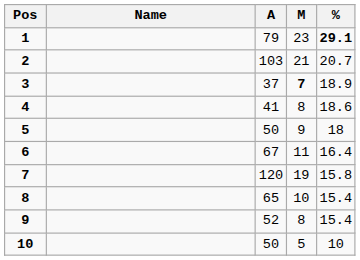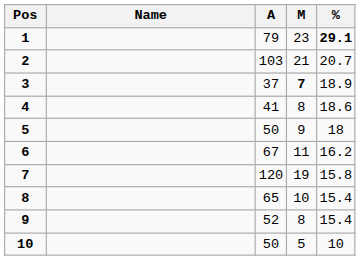 <table class="wikitable" style="text-align:center; font-size:90%;">
 <tr>
 <th width=30px>Pos</th>
 <th width=175px>Name</th>
 <th width=20px>A</th>
 <th width=20px>M</th>
 <th width=25px>%</th>
 </tr>
 <tr>
 <td><strong>1</strong></td>
 <td align=left><strong></strong></td>
 <td>79</td>
 <td>23</td>
 <td><strong>29.1</strong></td>
 </tr>
 <tr>
 <td><strong>2</strong></td>
 <td align=left></td>
 <td>103</td>
 <td>21</td>
 <td>20.7</td>
 </tr>
 <tr>
 <td><strong>3</strong></td>
 <td align=left></td>
 <td>37</td>
 <td><strong>7</strong></td>
 <td>18.9</td>
 </tr>
 <tr>
 <td><strong>4</strong></td>
 <td align=left></td>
 <td>41</td>
 <td>8</td>
 <td>18.6</td>
 </tr>
 <tr>
 <td><strong>5</strong></td>
 <td align=left></td>
 <td>50</td>
 <td>9</td>
 <td>18</td>
 </tr>
 <tr>
 <td><strong>6</strong></td>
 <td align=left></td>
 <td>67</td>
 <td>11</td>
-<td>16.4</td>
+<td>16.2</td>
 </tr>
 <tr>
 <td><strong>7</strong></td>
 <td align=left></td>
 <td>120</td>
 <td>19</td>
 <td>15.8</td>
 </tr>
 <tr>
 <td><strong>8</strong></td>
 <td align=left></td>
 <td>65</td>
 <td>10</td>
 <td>15.4</td>
 </tr>
 <tr>
 <td><strong>9</strong></td>
 <td align=left></td>
 <td>52</td>
 <td>8</td>
 <td>15.4</td>
 </tr>
 <tr>
 <td><strong>10</strong></td>
 <td align=left></td>
 <td>50</td>
 <td>5</td>
 <td>10</td>
 </tr>
 </table>
